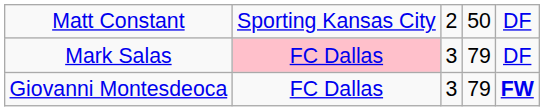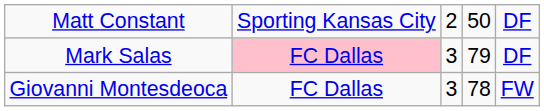 <table class="wikitable" style="text-align: center;">
 <tr>
 <td><a href='#'>Matt Constant</a></td>
 <td><a href='#'>Sporting Kansas City</a></td>
 <td>2</td>
 <td>50</td>
 <td><a href='#'>DF</a></td>
 </tr>
 <tr>
 <td><a href='#'>Mark Salas</a></td>
 <td style="background: pink;"><a href='#'>FC Dallas</a></td>
 <td>3</td>
 <td>79</td>
 <td><a href='#'>DF</a></td>
 </tr>
 <tr>
 <td><a href='#'>Giovanni Montesdeoca</a></td>
 <td><a href='#'>FC Dallas</a></td>
 <td>3</td>
-<td>79</td>
-<td><strong><a href='#'>FW</a></strong></td>
+<td>78</td>
+<td><a href='#'>FW</a></td>
 </tr>
 </table>
